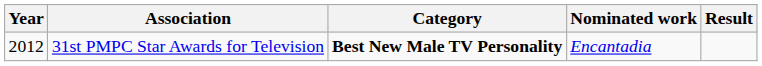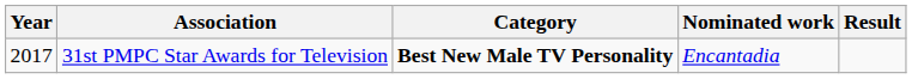 <table class="wikitable sortable" background: #f9f9f9>
 <tr>
 <th>Year</th>
 <th>Association</th>
 <th>Category</th>
 <th>Nominated work</th>
 <th>Result</th>
 </tr>
 <tr>
-<td>2012</td>
+<td>2017</td>
 <td><a href='#'>31st PMPC Star Awards for Television</a></td>
 <td><strong>Best New Male TV Personality</strong></td>
 <td><em><a href='#'>Encantadia</a></em></td>
 <td></td>
 </tr>
 </table>
